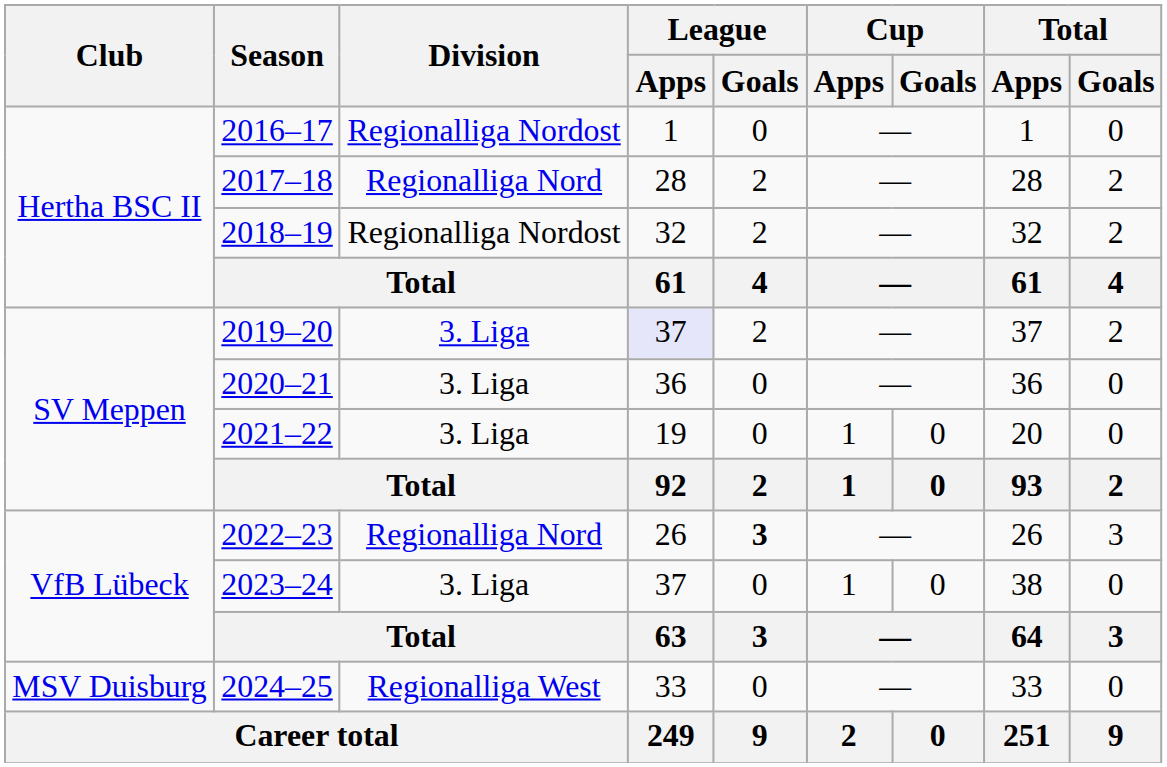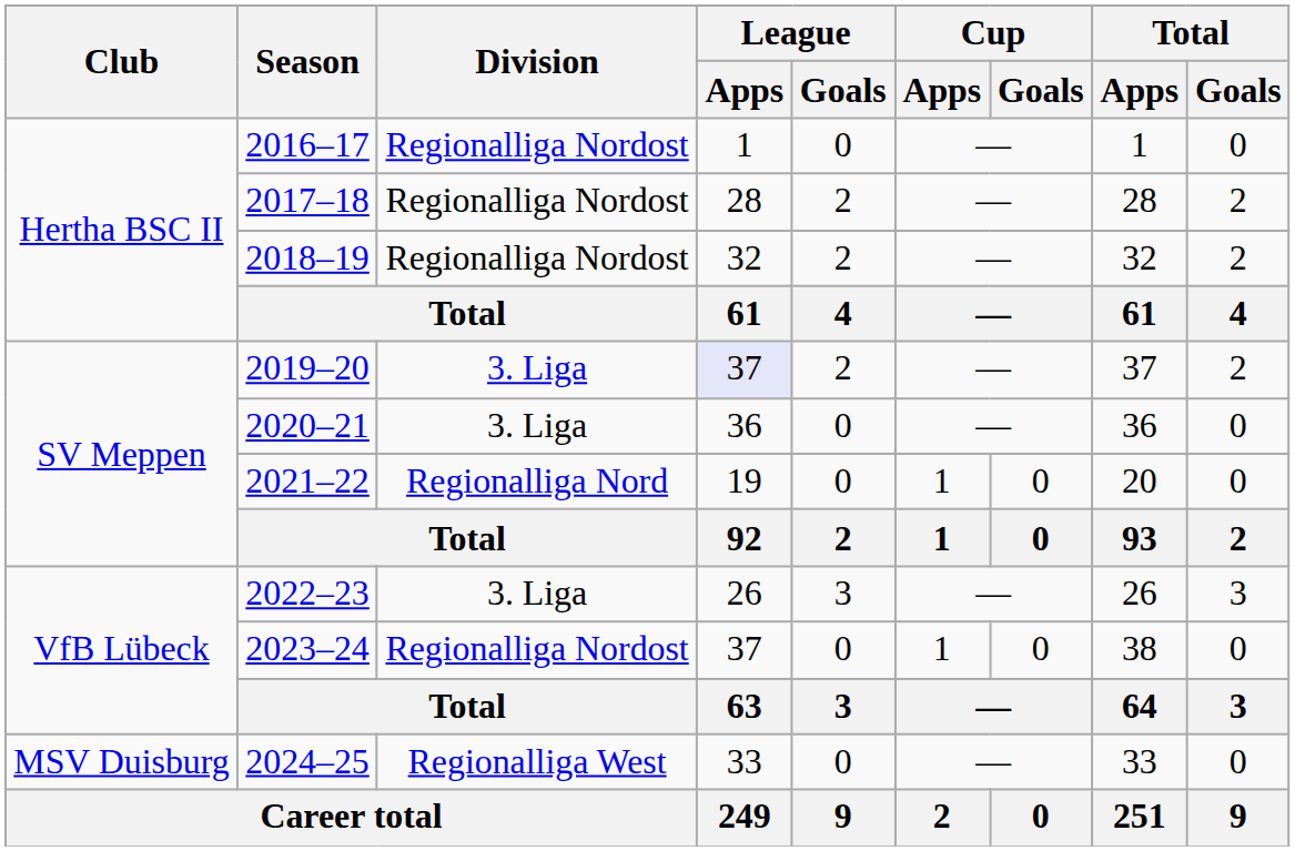 <table class="wikitable" style="text-align:center">
 <tr>
 <th rowspan="2">Club</th>
 <th rowspan="2">Season</th>
 <th rowspan="2">Division</th>
 <th colspan="2">League</th>
 <th colspan="2">Cup</th>
 <th colspan="2">Total</th>
 </tr>
 <tr>
 <th>Apps</th>
 <th>Goals</th>
 <th>Apps</th>
 <th>Goals</th>
 <th>Apps</th>
 <th>Goals</th>
 </tr>
 <tr>
 <td rowspan="4"><a href='#'>Hertha BSC II</a></td>
 <td><a href='#'>2016–17</a></td>
 <td><a href='#'>Regionalliga Nordost</a></td>
 <td>1</td>
 <td>0</td>
 <td colspan="2">—</td>
 <td>1</td>
 <td>0</td>
 </tr>
 <tr>
 <td><a href='#'>2017–18</a></td>
-<td><a href='#'>Regionalliga Nord</a></td>
+<td>Regionalliga Nordost</td>
 <td>28</td>
 <td>2</td>
 <td colspan="2">—</td>
 <td>28</td>
 <td>2</td>
 </tr>
 <tr>
 <td><a href='#'>2018–19</a></td>
 <td>Regionalliga Nordost</td>
 <td>32</td>
 <td>2</td>
 <td colspan="2">—</td>
 <td>32</td>
 <td>2</td>
 </tr>
 <tr>
 <th colspan="2">Total</th>
 <th>61</th>
 <th>4</th>
 <th colspan="2">—</th>
 <th>61</th>
 <th>4</th>
 </tr>
 <tr>
 <td rowspan="4"><a href='#'>SV Meppen</a></td>
 <td><a href='#'>2019–20</a></td>
 <td><a href='#'>3. Liga</a></td>
 <td style="background: lavender;">37</td>
 <td>2</td>
 <td colspan="2">—</td>
 <td>37</td>
 <td>2</td>
 </tr>
 <tr>
 <td><a href='#'>2020–21</a></td>
 <td>3. Liga</td>
 <td>36</td>
 <td>0</td>
 <td colspan="2">—</td>
 <td>36</td>
 <td>0</td>
 </tr>
 <tr>
 <td><a href='#'>2021–22</a></td>
-<td>3. Liga</td>
+<td><a href='#'>Regionalliga Nord</a></td>
 <td>19</td>
 <td>0</td>
 <td>1</td>
 <td>0</td>
 <td>20</td>
 <td>0</td>
 </tr>
 <tr>
 <th colspan="2">Total</th>
 <th>92</th>
 <th>2</th>
 <th>1</th>
 <th>0</th>
 <th>93</th>
 <th>2</th>
 </tr>
 <tr>
 <td rowspan=3><a href='#'>VfB Lübeck</a></td>
 <td><a href='#'>2022–23</a></td>
-<td><a href='#'>Regionalliga Nord</a></td>
+<td>3. Liga</td>
 <td>26</td>
-<td><strong>3</strong></td>
+<td>3</td>
 <td colspan="2">—</td>
 <td>26</td>
 <td>3</td>
 </tr>
 <tr>
 <td><a href='#'>2023–24</a></td>
-<td>3. Liga</td>
+<td><a href='#'>Regionalliga Nordost</a></td>
 <td>37</td>
 <td>0</td>
 <td>1</td>
 <td>0</td>
 <td>38</td>
 <td>0</td>
 </tr>
 <tr>
 <th colspan="2">Total</th>
 <th>63</th>
 <th>3</th>
 <th colspan="2">—</th>
 <th>64</th>
 <th>3</th>
 </tr>
 <tr>
 <td><a href='#'>MSV Duisburg</a></td>
 <td><a href='#'>2024–25</a></td>
 <td><a href='#'>Regionalliga West</a></td>
 <td>33</td>
 <td>0</td>
 <td colspan="2">—</td>
 <td>33</td>
 <td>0</td>
 </tr>
 <tr>
 <th colspan="3">Career total</th>
 <th>249</th>
 <th>9</th>
 <th>2</th>
 <th>0</th>
 <th>251</th>
 <th>9</th>
 </tr>
 </table>
